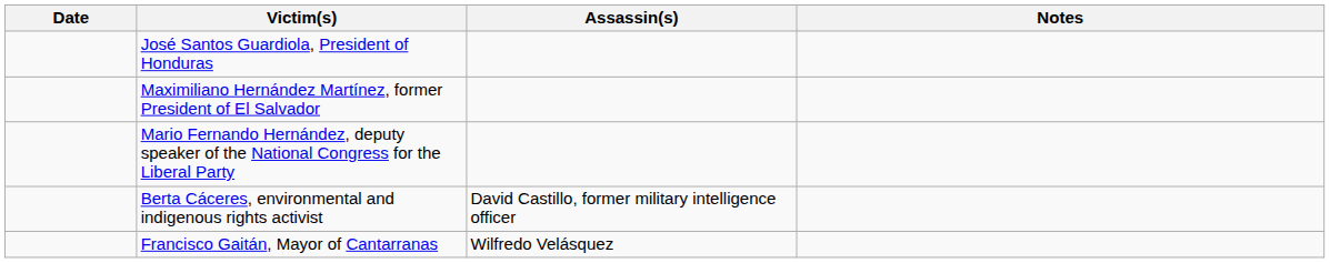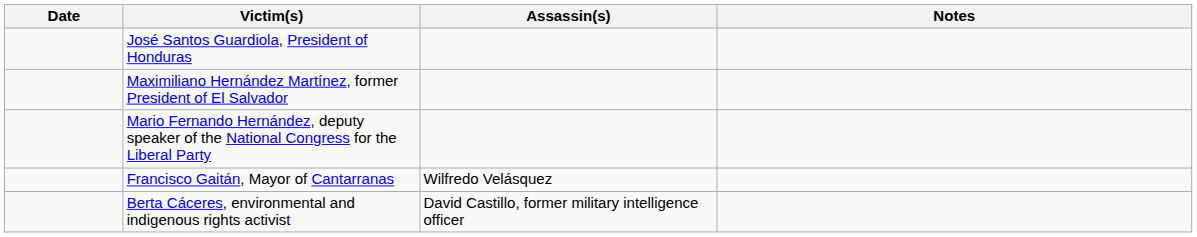 <table class="wikitable sortable" style="width:100%">
 <tr>
 <th style="width:10%">Date</th>
 <th style="width:25%">Victim(s)</th>
 <th style="width:25%">Assassin(s)</th>
 <th style="width:40%">Notes</th>
 </tr>
 <tr>
 <td></td>
 <td><a href='#'>José Santos Guardiola</a>, <a href='#'>President of Honduras</a></td>
 <td></td>
 <td></td>
 </tr>
 <tr>
 <td></td>
 <td><a href='#'>Maximiliano Hernández Martínez</a>, former <a href='#'>President of El Salvador</a></td>
 <td></td>
 <td></td>
 </tr>
 <tr>
 <td></td>
 <td><a href='#'>Mario Fernando Hernández</a>, deputy speaker of the <a href='#'>National Congress</a> for the <a href='#'>Liberal Party</a></td>
 <td></td>
 <td></td>
 </tr>
 <tr>
 <td></td>
+<td><a href='#'>Francisco Gaitán</a>, Mayor of <a href='#'>Cantarranas</a></td>
+<td>Wilfredo Velásquez</td>
+<td></td>
+</tr>
+<tr>
+<td></td>
 <td><a href='#'>Berta Cáceres</a>, environmental and indigenous rights activist</td>
 <td>David Castillo, former military intelligence officer</td>
 <td></td>
 </tr>
-<tr>
-<td></td>
-<td><a href='#'>Francisco Gaitán</a>, Mayor of <a href='#'>Cantarranas</a></td>
-<td>Wilfredo Velásquez</td>
-<td></td>
-</tr>
 </table>
